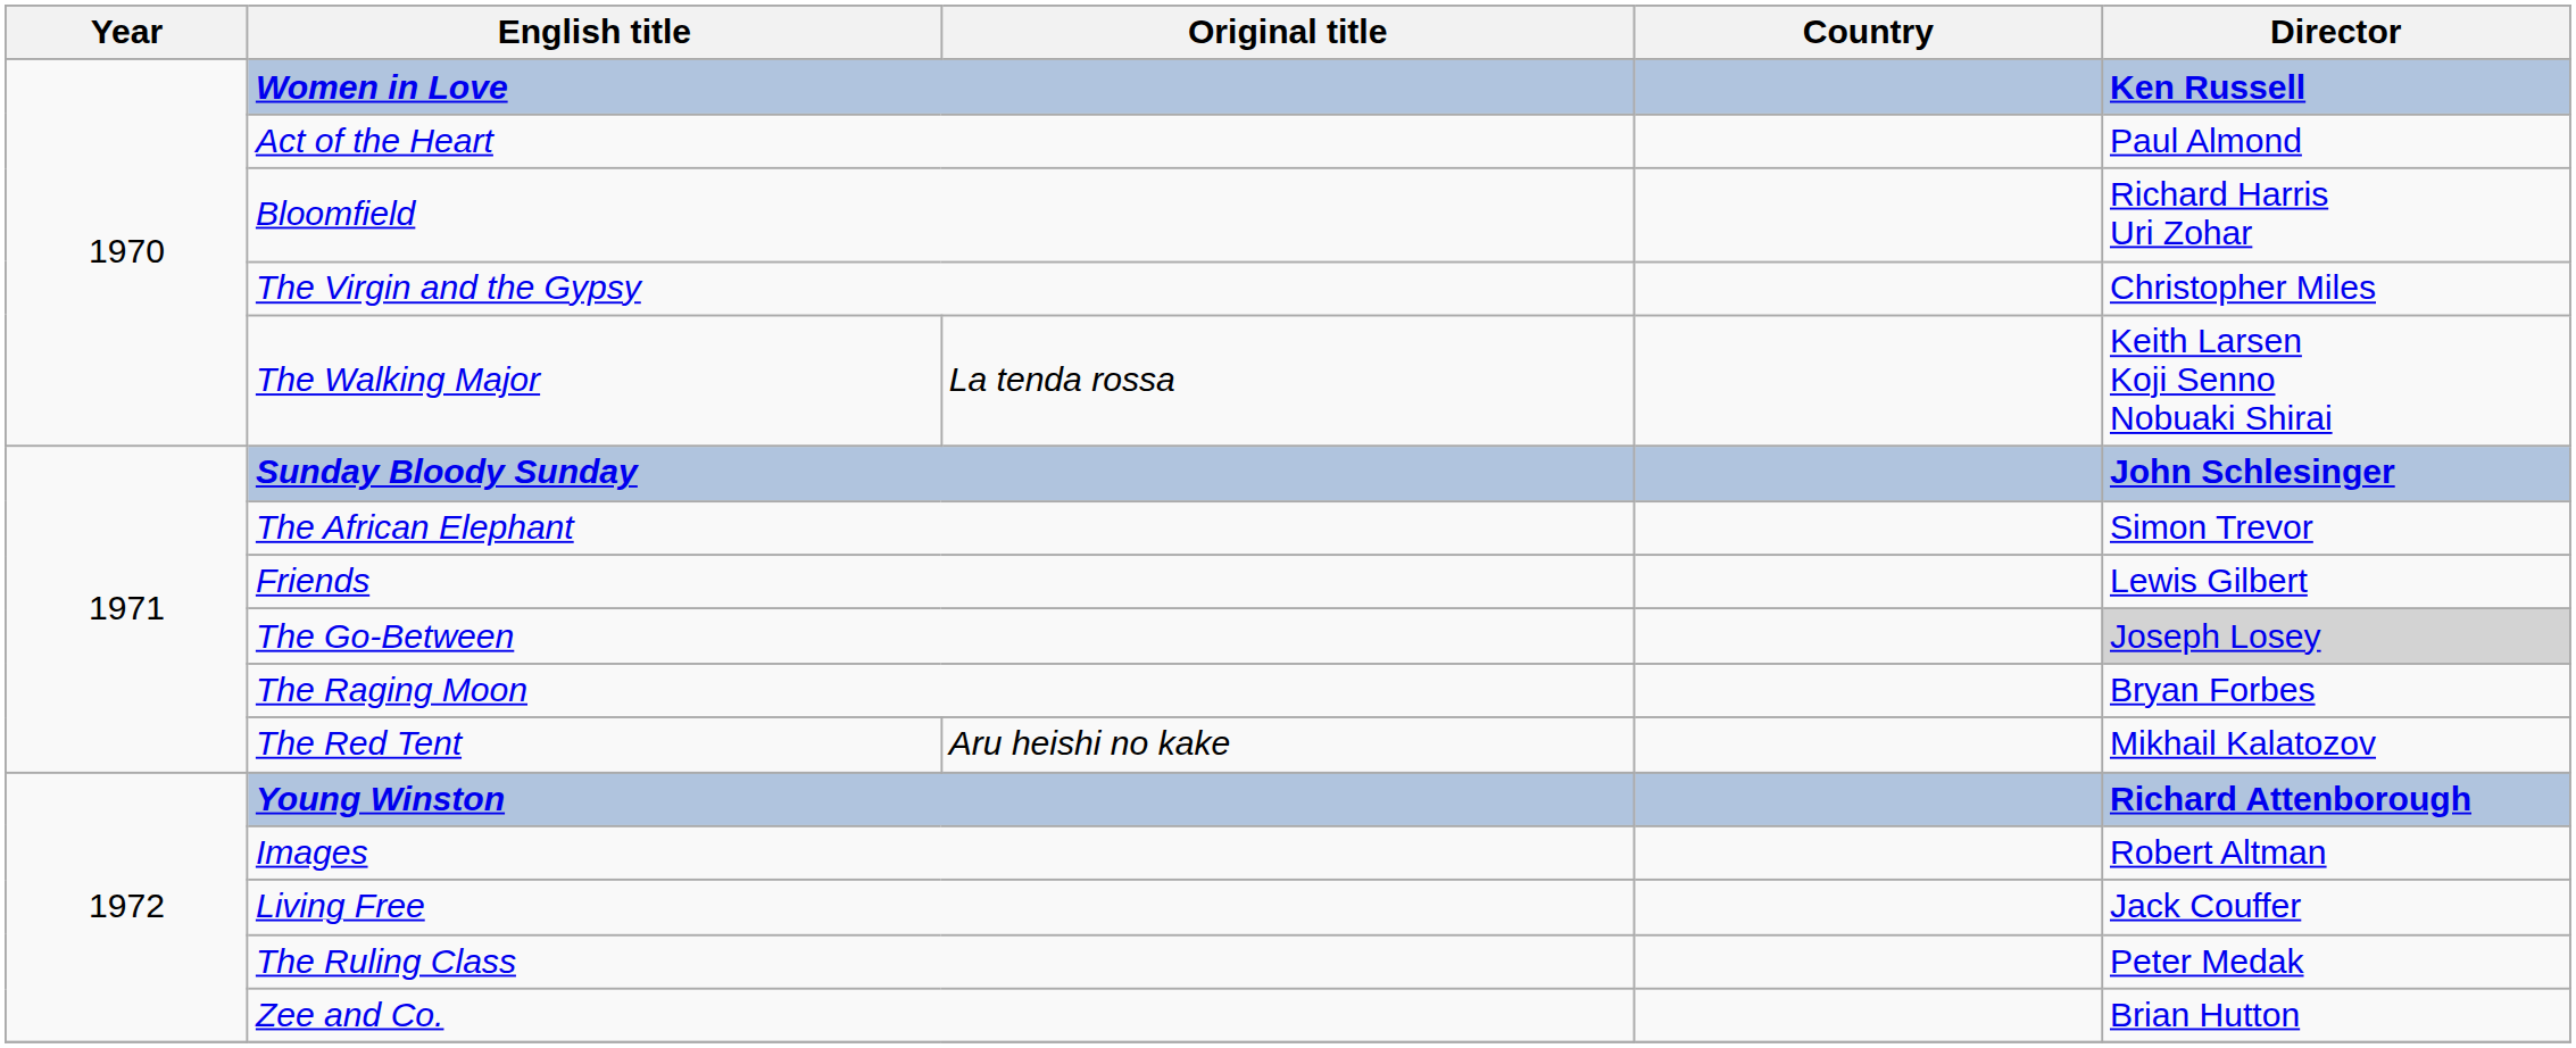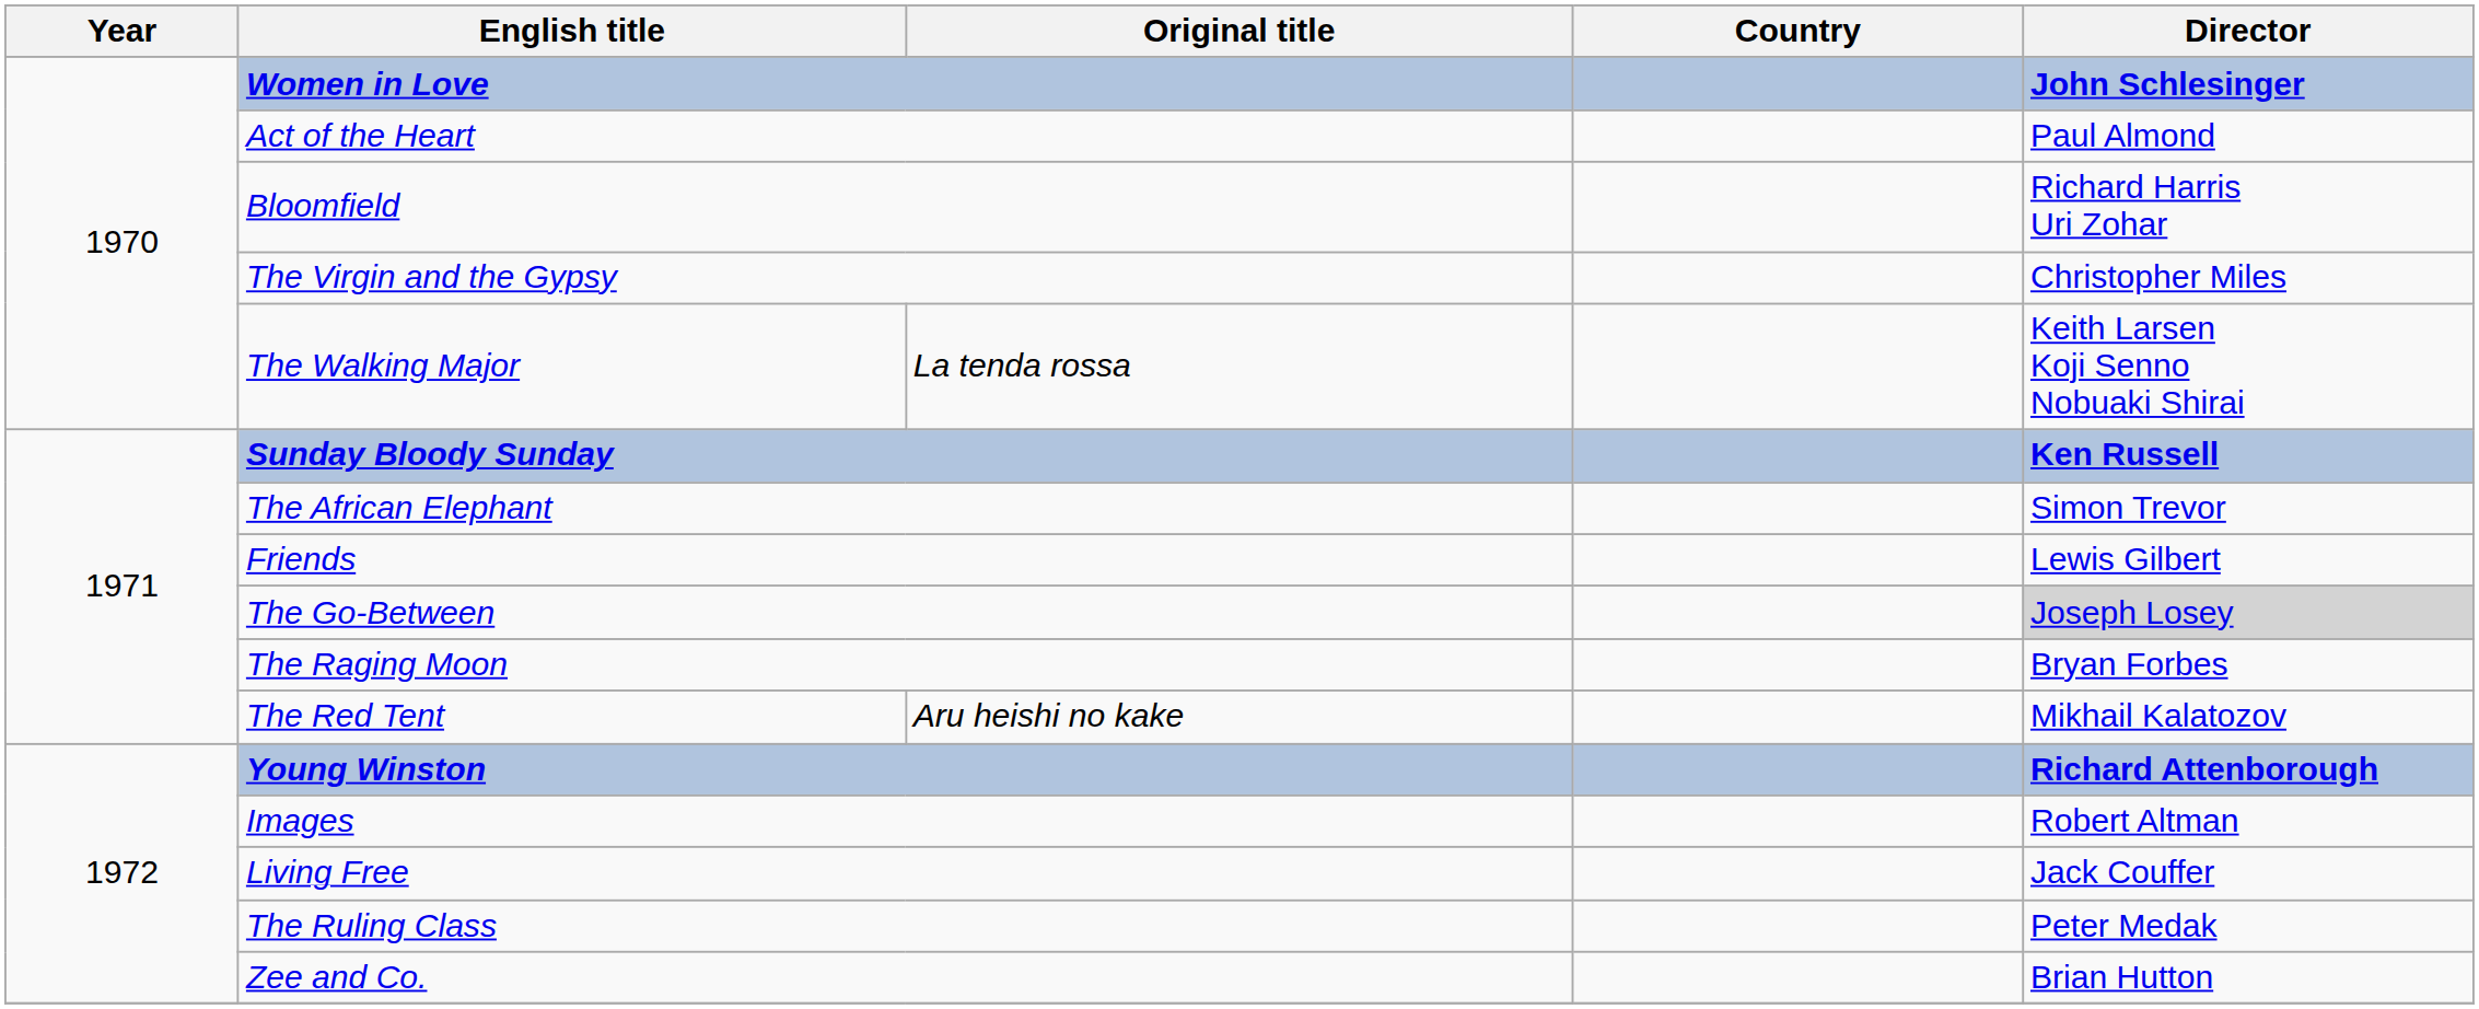 <table class="wikitable" width="95%" cellpadding="5">
 <tr bgcolor="#CCCCCC">
 <th width="100">Year</th>
 <th width="300">English title</th>
 <th width="300">Original title</th>
 <th width="200">Country</th>
 <th width="200">Director</th>
 </tr>
 <tr>
 <td rowspan="5" style="text-align:center;">1970</td>
 <td colspan="2" style="background:#B0C4DE;"><strong><em><a href='#'>Women in Love</a></em></strong></td>
 <td style="background:#B0C4DE;"></td>
-<td style="background:#B0C4DE;"><strong><a href='#'>Ken Russell</a></strong></td>
+<td style="background:#B0C4DE;"><strong><a href='#'>John Schlesinger</a></strong></td>
 </tr>
 <tr>
 <td colspan="2"><em><a href='#'>Act of the Heart</a></em></td>
 <td></td>
 <td><a href='#'>Paul Almond</a></td>
 </tr>
 <tr>
 <td colspan="2"><em><a href='#'>Bloomfield</a></em></td>
 <td></td>
 <td><a href='#'>Richard Harris</a><br><a href='#'>Uri Zohar</a></td>
 </tr>
 <tr>
 <td colspan="2"><em><a href='#'>The Virgin and the Gypsy</a></em></td>
 <td></td>
 <td><a href='#'>Christopher Miles</a></td>
 </tr>
 <tr>
 <td><em><a href='#'>The Walking Major</a></em></td>
 <td><em>La tenda rossa</em></td>
 <td></td>
 <td><a href='#'>Keith Larsen</a><br><a href='#'>Koji Senno</a><br><a href='#'>Nobuaki Shirai</a></td>
 </tr>
 <tr>
 <td rowspan="6" style="text-align:center;">1971</td>
 <td colspan="2" style="background:#B0C4DE;"><strong><em><a href='#'>Sunday Bloody Sunday</a></em></strong></td>
 <td style="background:#B0C4DE;"></td>
-<td style="background:#B0C4DE;"><strong><a href='#'>John Schlesinger</a></strong></td>
+<td style="background:#B0C4DE;"><strong><a href='#'>Ken Russell</a></strong></td>
 </tr>
 <tr>
 <td colspan="2"><em><a href='#'>The African Elephant</a></em></td>
 <td></td>
 <td><a href='#'>Simon Trevor</a></td>
 </tr>
 <tr>
 <td colspan="2"><em><a href='#'>Friends</a></em></td>
 <td></td>
 <td><a href='#'>Lewis Gilbert</a></td>
 </tr>
 <tr>
 <td colspan="2"><em><a href='#'>The Go-Between</a></em></td>
 <td></td>
 <td style="background: lightgrey;"><a href='#'>Joseph Losey</a></td>
 </tr>
 <tr>
 <td colspan="2"><em><a href='#'>The Raging Moon</a></em></td>
 <td></td>
 <td><a href='#'>Bryan Forbes</a></td>
 </tr>
 <tr>
 <td><em><a href='#'>The Red Tent</a></em></td>
 <td><em>Aru heishi no kake</em></td>
 <td></td>
 <td><a href='#'>Mikhail Kalatozov</a></td>
 </tr>
 <tr>
 <td rowspan="5" style="text-align:center;">1972</td>
 <td colspan="2" style="background:#B0C4DE;"><strong><em><a href='#'>Young Winston</a></em></strong></td>
 <td style="background:#B0C4DE;"></td>
 <td style="background:#B0C4DE;"><strong><a href='#'>Richard Attenborough</a></strong></td>
 </tr>
 <tr>
 <td colspan="2"><em><a href='#'>Images</a></em></td>
 <td></td>
 <td><a href='#'>Robert Altman</a></td>
 </tr>
 <tr>
 <td colspan="2"><em><a href='#'>Living Free</a></em></td>
 <td></td>
 <td><a href='#'>Jack Couffer</a></td>
 </tr>
 <tr>
 <td colspan="2"><em><a href='#'>The Ruling Class</a></em></td>
 <td></td>
 <td><a href='#'>Peter Medak</a></td>
 </tr>
 <tr>
 <td colspan="2"><em><a href='#'>Zee and Co.</a></em></td>
 <td></td>
 <td><a href='#'>Brian Hutton</a></td>
 </tr>
 <tr>
 </tr>
 </table>
